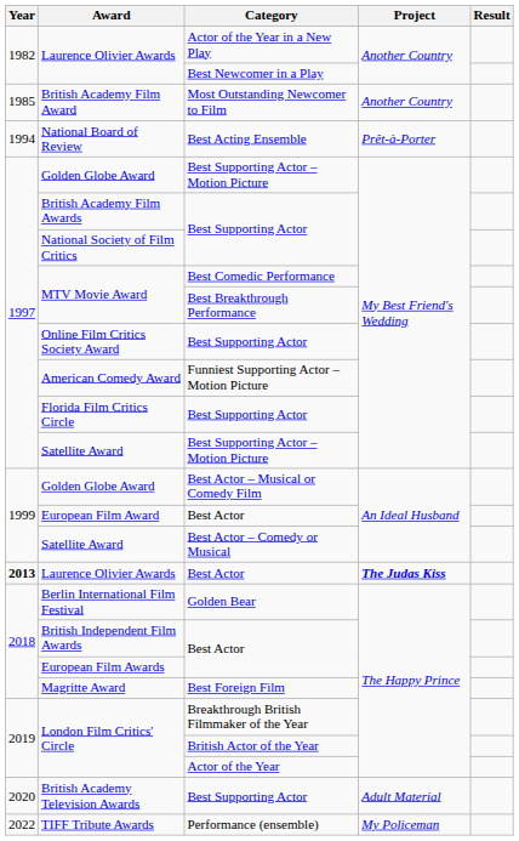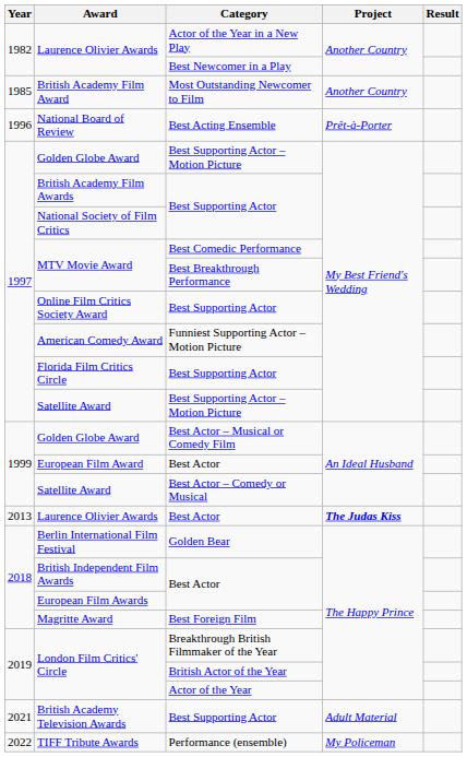 <table class="wikitable">
 <tr>
 <th>Year</th>
 <th>Award</th>
 <th>Category</th>
 <th>Project</th>
 <th>Result</th>
 </tr>
 <tr>
 <td rowspan="2">1982</td>
 <td rowspan="2"><a href='#'>Laurence Olivier Awards</a></td>
 <td><a href='#'>Actor of the Year in a New Play</a></td>
 <td rowspan="2"><a href='#'><em>Another Country</em></a></td>
 <td></td>
 </tr>
 <tr>
 <td><a href='#'>Best Newcomer in a Play</a></td>
 <td></td>
 </tr>
 <tr>
 <td>1985</td>
 <td><a href='#'>British Academy Film Award</a></td>
 <td><a href='#'>Most Outstanding Newcomer to Film</a></td>
 <td><em><a href='#'>Another Country</a></em></td>
 <td></td>
 </tr>
 <tr>
-<td>1994</td>
+<td>1996</td>
 <td><a href='#'>National Board of Review</a></td>
 <td><a href='#'>Best Acting Ensemble</a></td>
 <td><em><a href='#'>Prêt-à-Porter</a></em></td>
 <td></td>
 </tr>
 <tr>
 <td rowspan="9"><a href='#'>1997</a></td>
 <td><a href='#'>Golden Globe Award</a></td>
 <td><a href='#'>Best Supporting Actor – Motion Picture</a></td>
 <td rowspan=9><em><a href='#'>My Best Friend's Wedding</a></em></td>
 <td></td>
 </tr>
 <tr>
 <td><a href='#'>British Academy Film Awards</a></td>
 <td rowspan="2"><a href='#'>Best Supporting Actor</a></td>
 <td></td>
 </tr>
 <tr>
 <td><a href='#'>National Society of Film Critics</a></td>
 <td></td>
 </tr>
 <tr>
 <td rowspan="2"><a href='#'>MTV Movie Award</a></td>
 <td><a href='#'>Best Comedic Performance</a></td>
 <td></td>
 </tr>
 <tr>
 <td><a href='#'>Best Breakthrough Performance</a></td>
 <td></td>
 </tr>
 <tr>
 <td><a href='#'>Online Film Critics Society Award</a></td>
 <td><a href='#'>Best Supporting Actor</a></td>
 <td></td>
 </tr>
 <tr>
 <td><a href='#'>American Comedy Award</a></td>
 <td>Funniest Supporting Actor – Motion Picture</td>
 <td></td>
 </tr>
 <tr>
 <td><a href='#'>Florida Film Critics Circle</a></td>
 <td><a href='#'>Best Supporting Actor</a></td>
 <td></td>
 </tr>
 <tr>
 <td><a href='#'>Satellite Award</a></td>
 <td><a href='#'>Best Supporting Actor – Motion Picture</a></td>
 <td></td>
 </tr>
 <tr>
 <td rowspan=3>1999</td>
 <td><a href='#'>Golden Globe Award</a></td>
 <td><a href='#'>Best Actor – Musical or Comedy Film</a></td>
 <td rowspan=3><em><a href='#'>An Ideal Husband</a></em></td>
 <td></td>
 </tr>
 <tr>
 <td><a href='#'>European Film Award</a></td>
 <td>Best Actor</td>
 <td></td>
 </tr>
 <tr>
 <td><a href='#'>Satellite Award</a></td>
 <td><a href='#'>Best Actor – Comedy or Musical</a></td>
 <td></td>
 </tr>
 <tr>
-<td><strong>2013</strong></td>
+<td>2013</td>
 <td><a href='#'>Laurence Olivier Awards</a></td>
 <td><a href='#'>Best Actor</a></td>
 <td><strong><a href='#'><em>The Judas Kiss</em></a></strong></td>
 <td></td>
 </tr>
 <tr>
 <td rowspan="4"><a href='#'>2018</a></td>
 <td><a href='#'>Berlin International Film Festival</a></td>
 <td><a href='#'>Golden Bear</a></td>
 <td rowspan=7><em><a href='#'>The Happy Prince</a></em></td>
 <td></td>
 </tr>
 <tr>
 <td><a href='#'>British Independent Film Awards</a></td>
 <td rowspan="2">Best Actor</td>
 <td></td>
 </tr>
 <tr>
 <td><a href='#'>European Film Awards</a></td>
 <td></td>
 </tr>
 <tr>
 <td><a href='#'>Magritte Award</a></td>
 <td><a href='#'>Best Foreign Film</a></td>
 <td></td>
 </tr>
 <tr>
 <td rowspan=3>2019</td>
 <td rowspan=3><a href='#'>London Film Critics' Circle</a></td>
 <td>Breakthrough British Filmmaker of the Year</td>
 <td></td>
 </tr>
 <tr>
 <td><a href='#'>British Actor of the Year</a></td>
 <td></td>
 </tr>
 <tr>
 <td><a href='#'>Actor of the Year</a></td>
 <td></td>
 </tr>
 <tr>
-<td>2020</td>
+<td>2021</td>
 <td><a href='#'>British Academy Television Awards</a></td>
 <td><a href='#'>Best Supporting Actor</a></td>
 <td><a href='#'><em>Adult Material</em></a></td>
 <td></td>
 </tr>
 <tr>
 <td>2022</td>
 <td><a href='#'>TIFF Tribute Awards</a></td>
 <td>Performance (ensemble)</td>
 <td><em><a href='#'>My Policeman</a></em></td>
 <td></td>
 </tr>
 </table>
